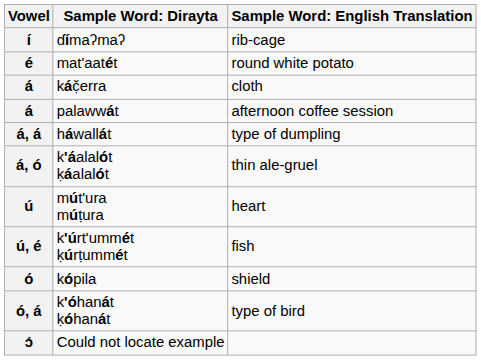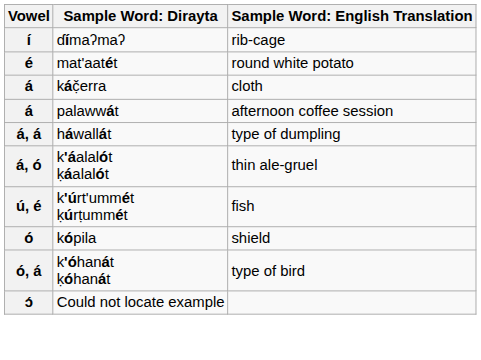 <table class="wikitable">
 <tr>
 <th>Vowel</th>
 <th>Sample Word: Dirayta</th>
 <th>Sample Word: English Translation</th>
 </tr>
 <tr>
 <th>í</th>
 <td>ɗ<strong>í</strong>maʔmaʔ</td>
 <td>rib-cage</td>
 </tr>
 <tr>
 <th>é</th>
 <td>mat'aat<strong>é</strong>t</td>
 <td>round white potato</td>
 </tr>
 <tr>
 <th>á</th>
 <td>k<strong>á</strong>č̣erra</td>
 <td>cloth</td>
 </tr>
 <tr>
 <th>á</th>
 <td>palaww<strong>á</strong>t</td>
 <td>afternoon coffee session</td>
 </tr>
 <tr>
 <th>á, á</th>
 <td>h<strong>á</strong>wall<strong>á</strong>t</td>
 <td>type of dumpling</td>
 </tr>
 <tr>
 <th>á, ó</th>
 <td>k<strong>'á</strong>alal<strong>ó</strong>t<br>ḳ<strong>á</strong>alal<strong>ó</strong>t</td>
 <td>thin ale-gruel</td>
 </tr>
 <tr>
-<th>ú</th>
-<td>m<strong>ú</strong>t'ura<br>m<strong>ú</strong>ṭura</td>
-<td>heart</td>
-</tr>
-<tr>
 <th>ú, é</th>
 <td>k<strong>'ú</strong>rt'umm<strong>é</strong>t<br>ḳ<strong>ú</strong>rṭumm<strong>é</strong>t</td>
 <td>fish</td>
 </tr>
 <tr>
 <th>ó</th>
 <td>k<strong>ó</strong>pila</td>
 <td>shield</td>
 </tr>
 <tr>
 <th>ó, á</th>
 <td>k<strong>'ó</strong>han<strong>á</strong>t<br>ḳ<strong>ó</strong>han<strong>á</strong>t</td>
 <td>type of bird</td>
 </tr>
 <tr>
 <th>ɔ́</th>
 <td>Could not locate example</td>
 <td></td>
 </tr>
 </table>
